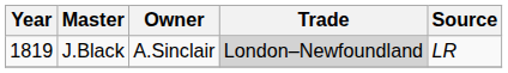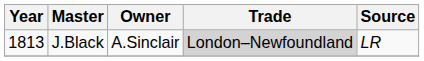 <table class=" wikitable">
 <tr>
 <th>Year</th>
 <th>Master</th>
 <th>Owner</th>
 <th>Trade</th>
 <th>Source</th>
 </tr>
 <tr>
-<td>1819</td>
+<td>1813</td>
 <td>J.Black</td>
 <td>A.Sinclair</td>
 <td style="background: lightgrey;">London–Newfoundland</td>
 <td><em>LR</em></td>
 </tr>
 <tr>
 </tr>
 </table>
